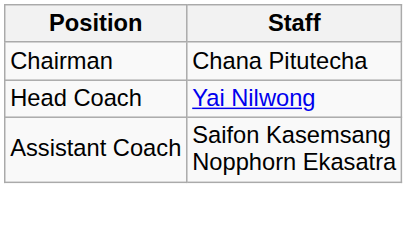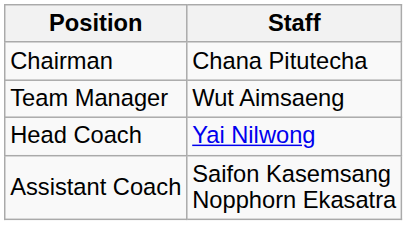 <table class="wikitable">
 <tr>
 <th>Position</th>
 <th>Staff</th>
 </tr>
 <tr>
 <td>Chairman</td>
 <td> Chana Pitutecha</td>
 </tr>
 <tr>
+<td>Team Manager</td>
+<td> Wut Aimsaeng</td>
+</tr>
+<tr>
 <td>Head Coach</td>
 <td> <a href='#'>Yai Nilwong</a></td>
 </tr>
 <tr>
 <td>Assistant Coach</td>
 <td> Saifon Kasemsang <br>  Nopphorn Ekasatra</td>
 </tr>
 </table>
